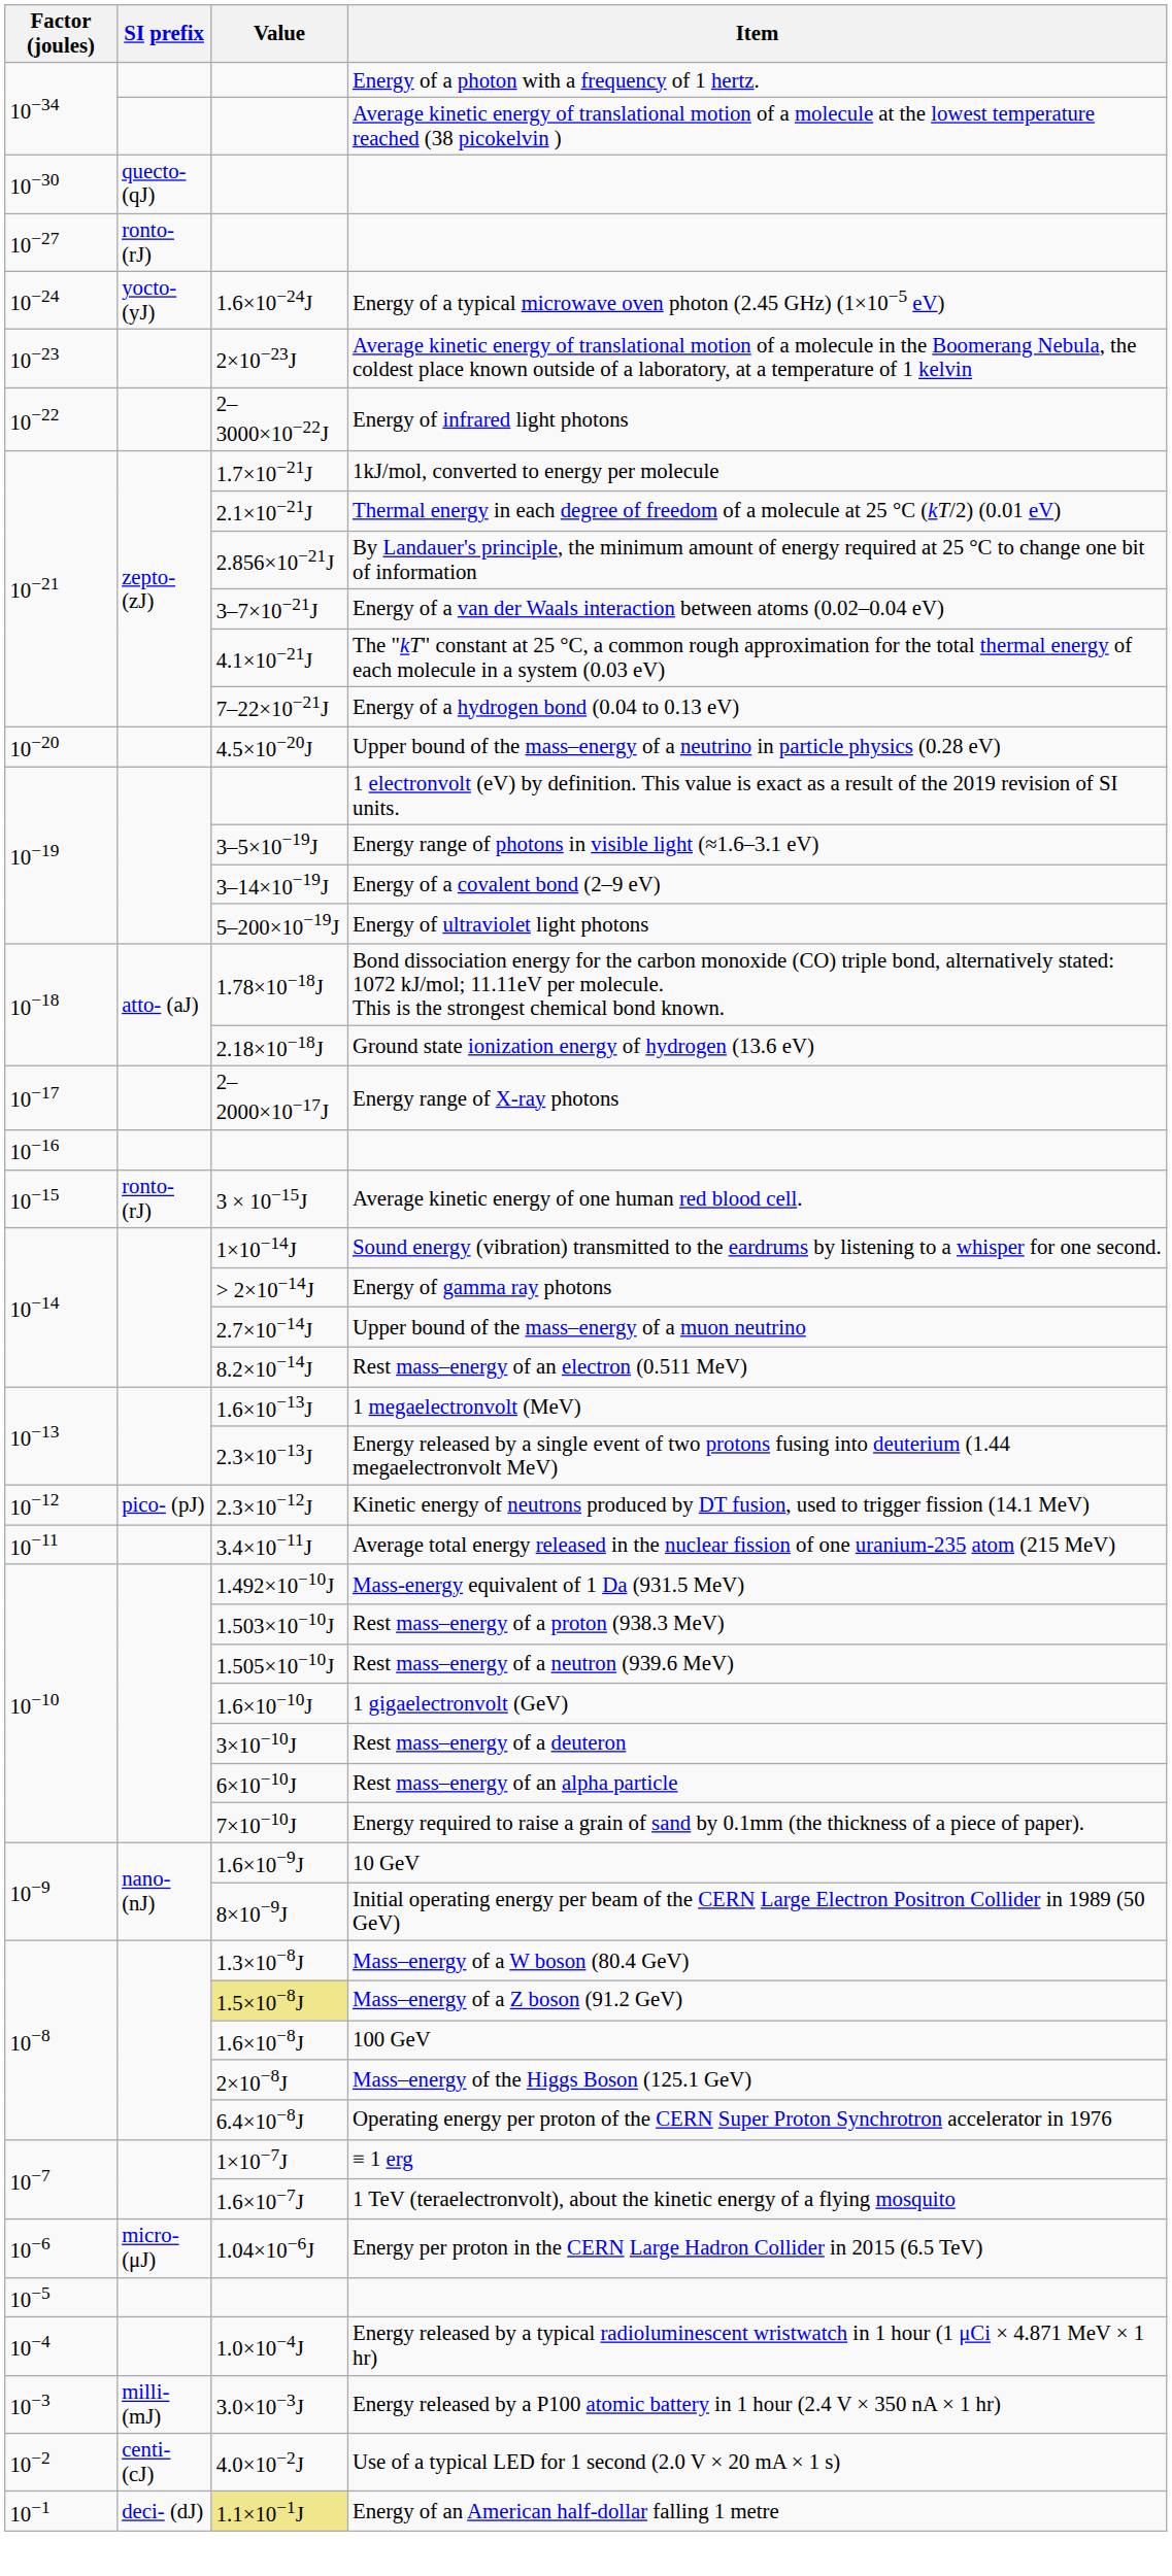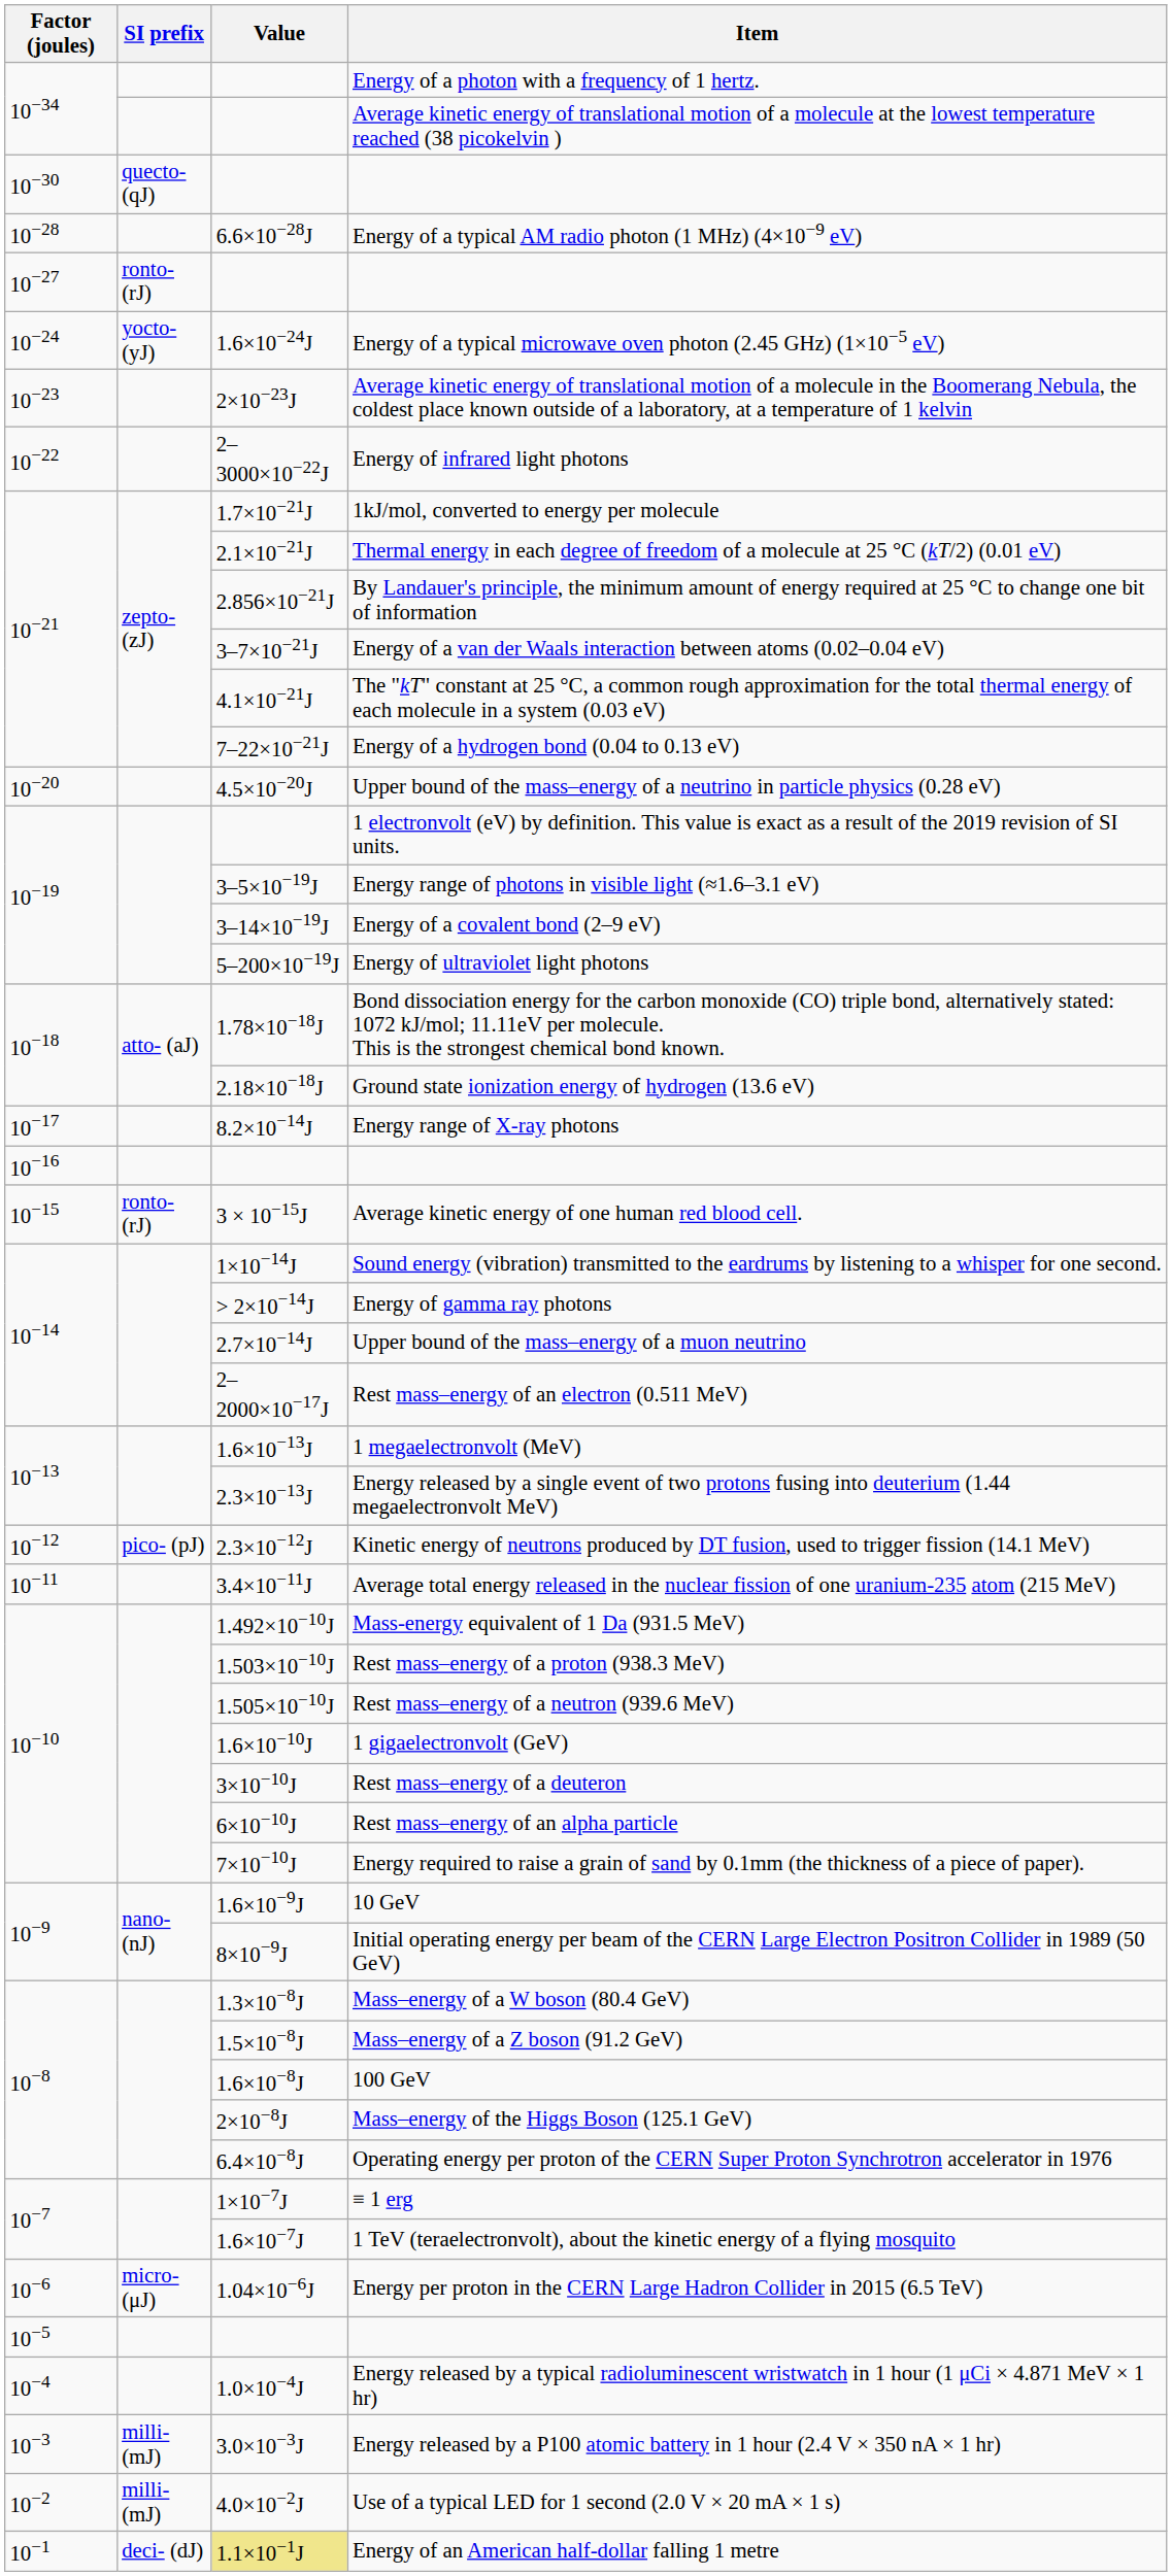 <table class="wikitable">
 <tr>
 <th>Factor (joules)</th>
 <th><a href='#'>SI</a> <a href='#'>prefix</a></th>
 <th>Value</th>
 <th>Item</th>
 </tr>
 <tr>
 <td rowspan="2">10<sup>−34</sup></td>
 <td> </td>
 <td></td>
 <td><a href='#'>Energy</a> of a <a href='#'>photon</a> with a <a href='#'>frequency</a> of 1 <a href='#'>hertz</a>.</td>
 </tr>
 <tr>
 <td> </td>
 <td></td>
 <td><a href='#'>Average kinetic energy of translational motion</a> of a <a href='#'>molecule</a> at the <a href='#'>lowest temperature reached</a> (38 <a href='#'>picokelvin</a> )</td>
 </tr>
 <tr>
 <td>10<sup>−30</sup></td>
 <td><a href='#'>quecto-</a> (qJ)</td>
 <td></td>
 <td></td>
+</tr>
+<tr>
+<td>10<sup>−28</sup></td>
+<td> </td>
+<td>6.6×10<sup>−28</sup>J</td>
+<td>Energy of a typical <a href='#'>AM radio</a> photon (1 MHz) (4×10<sup>−9</sup> <a href='#'>eV</a>)</td>
 </tr>
 <tr>
 <td>10<sup>−27</sup></td>
 <td><a href='#'>ronto-</a> (rJ)</td>
 <td></td>
 <td></td>
 </tr>
 <tr>
 <td>10<sup>−24</sup></td>
 <td><a href='#'>yocto-</a> (yJ)</td>
 <td>1.6×10<sup>−24</sup>J</td>
 <td>Energy of a typical <a href='#'>microwave oven</a> photon (2.45 GHz) (1×10<sup>−5</sup> <a href='#'>eV</a>)</td>
 </tr>
 <tr>
 <td>10<sup>−23</sup></td>
 <td> </td>
 <td>2×10<sup>−23</sup>J</td>
 <td><a href='#'>Average kinetic energy of translational motion</a> of a molecule in the <a href='#'>Boomerang Nebula</a>, the coldest place known outside of a laboratory, at a temperature of 1 <a href='#'>kelvin</a></td>
 </tr>
 <tr>
 <td>10<sup>−22</sup></td>
 <td> </td>
 <td>2–3000×10<sup>−22</sup>J</td>
 <td>Energy of <a href='#'>infrared</a> light photons</td>
 </tr>
 <tr>
 <td rowspan=6>10<sup>−21</sup></td>
 <td rowspan=6><a href='#'>zepto-</a> (zJ)</td>
 <td>1.7×10<sup>−21</sup>J</td>
 <td>1kJ/mol, converted to energy per molecule</td>
 </tr>
 <tr>
 <td>2.1×10<sup>−21</sup>J</td>
 <td><a href='#'>Thermal energy</a> in each <a href='#'>degree of freedom</a> of a molecule at 25 °C (<a href='#'><em>k</em></a><em>T</em>/2) (0.01 <a href='#'>eV</a>)</td>
 </tr>
 <tr>
 <td>2.856×10<sup>−21</sup>J</td>
 <td>By <a href='#'>Landauer's principle</a>, the minimum amount of energy required at 25 °C to change one bit of information</td>
 </tr>
 <tr>
 <td>3–7×10<sup>−21</sup>J</td>
 <td>Energy of a <a href='#'>van der Waals interaction</a> between atoms (0.02–0.04 eV)</td>
 </tr>
 <tr>
 <td>4.1×10<sup>−21</sup>J</td>
 <td>The "<a href='#'><em>k</em></a><em>T</em>" constant at 25 °C, a common rough approximation for the total <a href='#'>thermal energy</a> of each molecule in a system (0.03 eV)</td>
 </tr>
 <tr>
 <td>7–22×10<sup>−21</sup>J</td>
 <td>Energy of a <a href='#'>hydrogen bond</a> (0.04 to 0.13 eV)</td>
 </tr>
 <tr>
 <td>10<sup>−20</sup></td>
 <td> </td>
 <td>4.5×10<sup>−20</sup>J</td>
 <td>Upper bound of the <a href='#'>mass–energy</a> of a <a href='#'>neutrino</a> in <a href='#'>particle physics</a> (0.28 eV)</td>
 </tr>
 <tr>
 <td rowspan=4>10<sup>−19</sup></td>
 <td rowspan=4> </td>
 <td></td>
 <td>1 <a href='#'>electronvolt</a> (eV) by definition. This value is exact as a result of the 2019 revision of SI units.</td>
 </tr>
 <tr>
 <td>3–5×10<sup>−19</sup>J</td>
 <td>Energy range of <a href='#'>photons</a> in <a href='#'>visible light</a> (≈1.6–3.1 eV)</td>
 </tr>
 <tr>
 <td>3–14×10<sup>−19</sup>J</td>
 <td>Energy of a <a href='#'>covalent bond</a> (2–9 eV)</td>
 </tr>
 <tr>
 <td>5–200×10<sup>−19</sup>J</td>
 <td>Energy of <a href='#'>ultraviolet</a> light photons</td>
 </tr>
 <tr>
 <td rowspan="2">10<sup>−18</sup></td>
 <td rowspan="2"><a href='#'>atto-</a> (aJ)</td>
 <td>1.78×10<sup>−18</sup>J</td>
 <td>Bond dissociation energy for the carbon monoxide (CO) triple bond, alternatively stated: 1072 kJ/mol; 11.11eV per molecule.<br>This is the strongest chemical bond known.</td>
 </tr>
 <tr>
 <td>2.18×10<sup>−18</sup>J</td>
 <td>Ground state <a href='#'>ionization energy</a> of <a href='#'>hydrogen</a> (13.6 eV)</td>
 </tr>
 <tr>
 <td>10<sup>−17</sup></td>
 <td> </td>
-<td>2–2000×10<sup>−17</sup>J</td>
+<td>8.2×10<sup>−14</sup>J</td>
 <td>Energy range of <a href='#'>X-ray</a> photons</td>
 </tr>
 <tr>
 <td>10<sup>−16</sup></td>
 <td> </td>
 <td> </td>
 <td> </td>
 </tr>
 <tr>
 <td>10<sup>−15</sup></td>
 <td><a href='#'>ronto-</a> (rJ)</td>
 <td>3 × 10<sup>−15</sup>J</td>
 <td>Average kinetic energy of one human <a href='#'>red blood cell</a>.</td>
 </tr>
 <tr>
 <td rowspan=4>10<sup>−14</sup></td>
 <td rowspan=4> </td>
 <td>1×10<sup>−14</sup>J</td>
 <td><a href='#'>Sound energy</a> (vibration) transmitted to the <a href='#'>eardrums</a> by listening to a <a href='#'>whisper</a> for one second.</td>
 </tr>
 <tr>
 <td>> 2×10<sup>−14</sup>J</td>
 <td>Energy of <a href='#'>gamma ray</a> photons</td>
 </tr>
 <tr>
 <td>2.7×10<sup>−14</sup>J</td>
 <td>Upper bound of the <a href='#'>mass–energy</a> of a <a href='#'>muon neutrino</a></td>
 </tr>
 <tr>
-<td>8.2×10<sup>−14</sup>J</td>
+<td>2–2000×10<sup>−17</sup>J</td>
 <td>Rest <a href='#'>mass–energy</a> of an <a href='#'>electron</a> (0.511 MeV)</td>
 </tr>
 <tr>
 <td rowspan=2>10<sup>−13</sup></td>
 <td rowspan=2> </td>
 <td>1.6×10<sup>−13</sup>J</td>
 <td>1 <a href='#'>megaelectronvolt</a> (MeV)</td>
 </tr>
 <tr>
 <td>2.3×10<sup>−13</sup>J</td>
 <td>Energy released by a single event of two <a href='#'>protons</a> fusing into <a href='#'>deuterium</a> (1.44 megaelectronvolt MeV)</td>
 </tr>
 <tr>
 <td>10<sup>−12</sup></td>
 <td><a href='#'>pico-</a> (pJ)</td>
 <td>2.3×10<sup>−12</sup>J</td>
 <td>Kinetic energy of <a href='#'>neutrons</a> produced by <a href='#'>DT fusion</a>, used to trigger fission (14.1 MeV)</td>
 </tr>
 <tr>
 <td rowspan=1>10<sup>−11</sup></td>
 <td rowspan=1> </td>
 <td>3.4×10<sup>−11</sup>J</td>
 <td>Average total energy <a href='#'>released</a> in the <a href='#'>nuclear fission</a> of one <a href='#'>uranium-235</a> <a href='#'>atom</a> (215 MeV)</td>
 </tr>
 <tr>
 <td rowspan="7">10<sup>−10</sup></td>
 <td rowspan="7"> </td>
 <td>1.492×10<sup>−10</sup>J</td>
 <td><a href='#'>Mass-energy</a> equivalent of 1 <a href='#'>Da</a> (931.5 MeV)</td>
 </tr>
 <tr>
 <td>1.503×10<sup>−10</sup>J</td>
 <td>Rest <a href='#'>mass–energy</a> of a <a href='#'>proton</a> (938.3 MeV)</td>
 </tr>
 <tr>
 <td>1.505×10<sup>−10</sup>J</td>
 <td>Rest <a href='#'>mass–energy</a> of a <a href='#'>neutron</a> (939.6 MeV)</td>
 </tr>
 <tr>
 <td>1.6×10<sup>−10</sup>J</td>
 <td>1 <a href='#'>gigaelectronvolt</a> (GeV)</td>
 </tr>
 <tr>
 <td>3×10<sup>−10</sup>J</td>
 <td>Rest <a href='#'>mass–energy</a> of a <a href='#'>deuteron</a></td>
 </tr>
 <tr>
 <td>6×10<sup>−10</sup>J</td>
 <td>Rest <a href='#'>mass–energy</a> of an <a href='#'>alpha particle</a></td>
 </tr>
 <tr>
 <td>7×10<sup>−10</sup>J</td>
 <td>Energy required to raise a grain of <a href='#'>sand</a> by 0.1mm (the thickness of a piece of paper).</td>
 </tr>
 <tr>
 <td rowspan=2>10<sup>−9</sup></td>
 <td rowspan=2><a href='#'>nano-</a> (nJ)</td>
 <td>1.6×10<sup>−9</sup>J</td>
 <td>10 GeV</td>
 </tr>
 <tr>
 <td>8×10<sup>−9</sup>J</td>
 <td>Initial operating energy per beam of the <a href='#'>CERN</a> <a href='#'>Large Electron Positron Collider</a> in 1989 (50 GeV)</td>
 </tr>
 <tr>
 <td rowspan=5>10<sup>−8</sup></td>
 <td rowspan=5> </td>
 <td>1.3×10<sup>−8</sup>J</td>
 <td><a href='#'>Mass–energy</a> of a <a href='#'>W boson</a> (80.4 GeV)</td>
 </tr>
 <tr>
-<td style="background: khaki;">1.5×10<sup>−8</sup>J</td>
+<td>1.5×10<sup>−8</sup>J</td>
 <td><a href='#'>Mass–energy</a> of a <a href='#'>Z boson</a> (91.2 GeV)</td>
 </tr>
 <tr>
 <td>1.6×10<sup>−8</sup>J</td>
 <td>100 GeV</td>
 </tr>
 <tr>
 <td>2×10<sup>−8</sup>J</td>
 <td><a href='#'>Mass–energy</a> of the <a href='#'>Higgs Boson</a> (125.1 GeV)</td>
 </tr>
 <tr>
 <td>6.4×10<sup>−8</sup>J</td>
 <td>Operating energy per proton of the <a href='#'>CERN</a> <a href='#'>Super Proton Synchrotron</a> accelerator in 1976</td>
 </tr>
 <tr>
 <td rowspan=2>10<sup>−7</sup></td>
 <td rowspan=2> </td>
 <td>1×10<sup>−7</sup>J</td>
 <td>≡ 1 <a href='#'>erg</a></td>
 </tr>
 <tr>
 <td>1.6×10<sup>−7</sup>J</td>
 <td>1 TeV (teraelectronvolt), about the kinetic energy of a flying <a href='#'>mosquito</a></td>
 </tr>
 <tr>
 <td>10<sup>−6</sup></td>
 <td><a href='#'>micro-</a> (μJ)</td>
 <td>1.04×10<sup>−6</sup>J</td>
 <td>Energy per proton in the <a href='#'>CERN</a> <a href='#'>Large Hadron Collider</a> in 2015 (6.5 TeV)</td>
 </tr>
 <tr>
 <td>10<sup>−5</sup></td>
 <td> </td>
 <td> </td>
 <td> </td>
 </tr>
 <tr>
 <td>10<sup>−4</sup></td>
 <td> </td>
 <td>1.0×10<sup>−4</sup>J</td>
 <td>Energy released by a typical <a href='#'>radioluminescent wristwatch</a> in 1 hour (1 <a href='#'>μCi</a> × 4.871 MeV × 1 hr)</td>
 </tr>
 <tr>
 <td>10<sup>−3</sup></td>
 <td><a href='#'>milli-</a> (mJ)</td>
 <td>3.0×10<sup>−3</sup>J</td>
 <td>Energy released by a P100 <a href='#'>atomic battery</a> in 1 hour (2.4 V × 350 nA × 1 hr)</td>
 </tr>
 <tr>
 <td>10<sup>−2</sup></td>
-<td><a href='#'>centi-</a> (cJ)</td>
+<td><a href='#'>milli-</a> (mJ)</td>
 <td>4.0×10<sup>−2</sup>J</td>
 <td>Use of a typical LED for 1 second (2.0 V × 20 mA × 1 s)</td>
 </tr>
 <tr>
 <td rowspan=1>10<sup>−1</sup></td>
 <td rowspan=1><a href='#'>deci-</a> (dJ)</td>
 <td style="background: khaki;">1.1×10<sup>−1</sup>J</td>
 <td>Energy of an <a href='#'>American half-dollar</a> falling 1 metre</td>
 </tr>
 </table>
